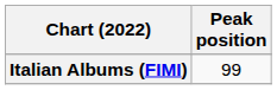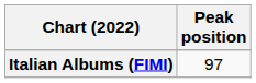 <table class="wikitable sortable plainrowheaders" style="text-align:center">
 <tr>
 <th scope="col">Chart (2022)</th>
 <th scope="col">Peak<br>position</th>
 </tr>
 <tr>
 </tr>
 <tr>
 </tr>
 <tr>
 </tr>
 <tr>
 </tr>
 <tr>
 </tr>
 <tr>
 </tr>
 <tr>
 </tr>
 <tr>
 <th scope="row">Italian Albums (<a href='#'>FIMI</a>)</th>
-<td>99</td>
+<td>97</td>
 </tr>
 <tr>
 </tr>
 <tr>
 </tr>
 <tr>
 </tr>
 <tr>
 </tr>
 <tr>
 </tr>
 <tr>
 </tr>
 <tr>
 </tr>
 </table>
